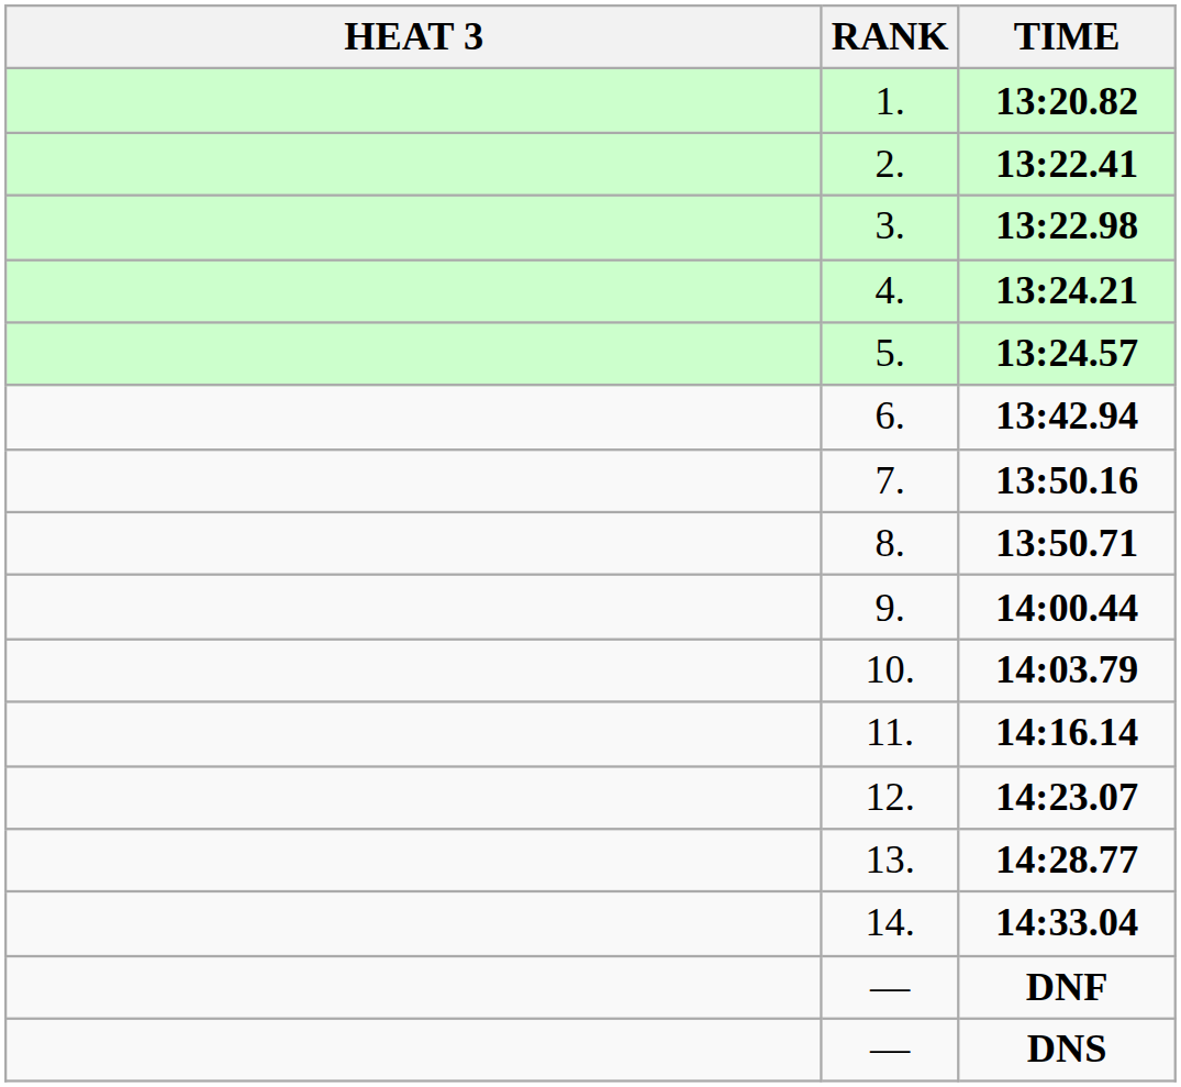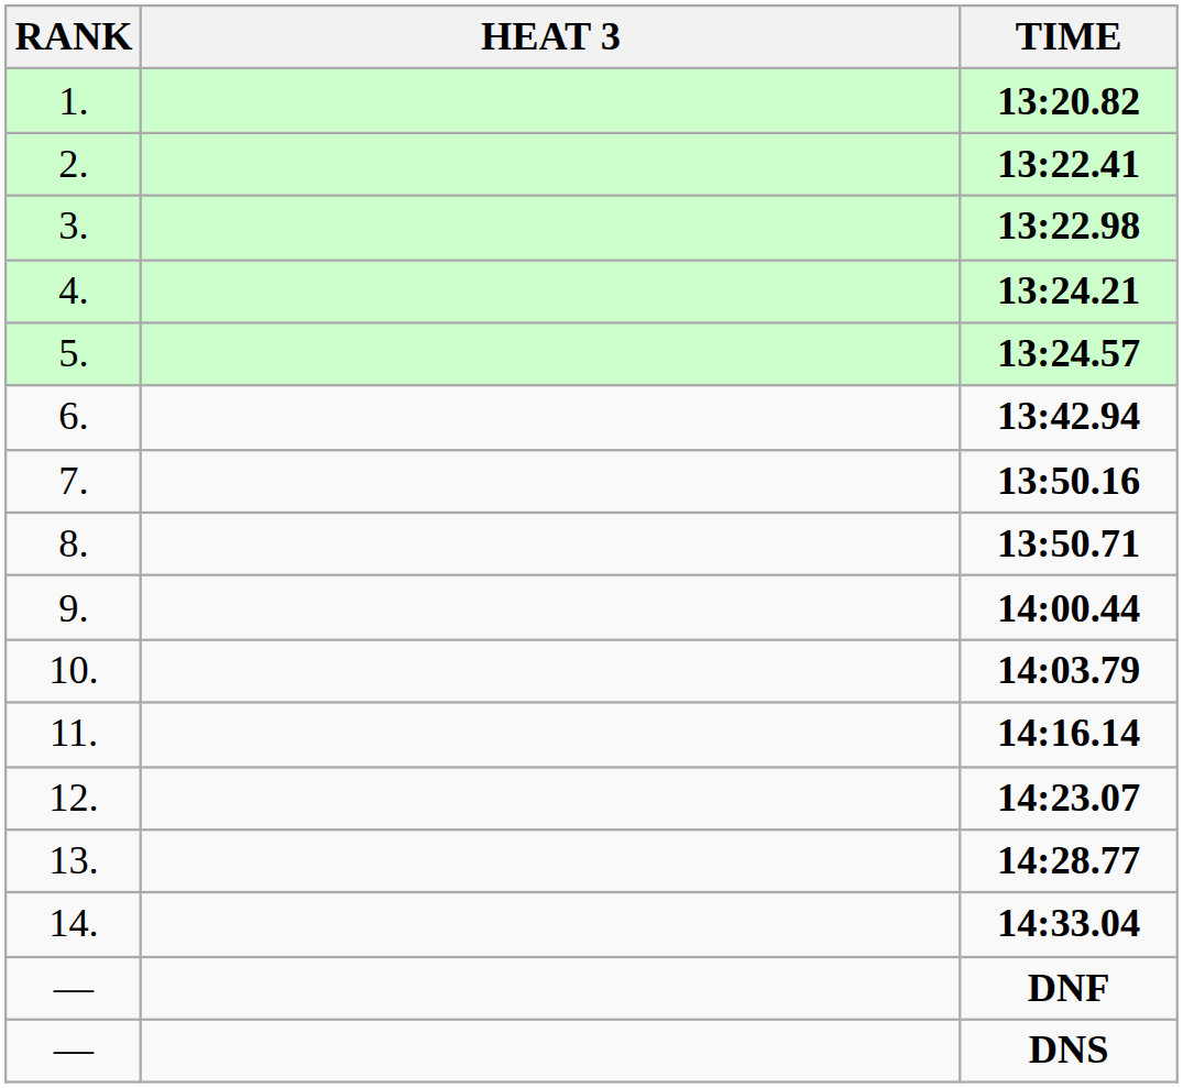 <table class="wikitable" style="border-collapse: collapse; font-size: 100%;">
 <tr>
+<th>RANK</th>
 <th style="width: 20em">HEAT 3</th>
-<th>RANK</th>
 <th style="width: 5em">TIME</th>
 </tr>
 <tr style="background:#ccffcc;">
+<td align="center">1.</td>
 <td></td>
-<td align="center">1.</td>
 <td align="center"><strong>13:20.82</strong></td>
 </tr>
 <tr style="background:#ccffcc;">
+<td align="center">2.</td>
 <td></td>
-<td align="center">2.</td>
 <td align="center"><strong>13:22.41</strong></td>
 </tr>
 <tr style="background:#ccffcc;">
+<td align="center">3.</td>
 <td></td>
-<td align="center">3.</td>
 <td align="center"><strong>13:22.98</strong></td>
 </tr>
 <tr style="background:#ccffcc;">
+<td align="center">4.</td>
 <td></td>
-<td align="center">4.</td>
 <td align="center"><strong>13:24.21</strong></td>
 </tr>
 <tr style="background:#ccffcc;">
+<td align="center">5.</td>
 <td></td>
-<td align="center">5.</td>
 <td align="center"><strong>13:24.57</strong></td>
 </tr>
 <tr>
+<td align="center">6.</td>
 <td></td>
-<td align="center">6.</td>
 <td align="center"><strong>13:42.94</strong></td>
 </tr>
 <tr>
+<td align="center">7.</td>
 <td></td>
-<td align="center">7.</td>
 <td align="center"><strong>13:50.16</strong></td>
 </tr>
 <tr>
+<td align="center">8.</td>
 <td></td>
-<td align="center">8.</td>
 <td align="center"><strong>13:50.71</strong></td>
 </tr>
 <tr>
+<td align="center">9.</td>
 <td></td>
-<td align="center">9.</td>
 <td align="center"><strong>14:00.44</strong></td>
 </tr>
 <tr>
+<td align="center">10.</td>
 <td></td>
-<td align="center">10.</td>
 <td align="center"><strong>14:03.79</strong></td>
 </tr>
 <tr>
+<td align="center">11.</td>
 <td></td>
-<td align="center">11.</td>
 <td align="center"><strong>14:16.14</strong></td>
 </tr>
 <tr>
+<td align="center">12.</td>
 <td></td>
-<td align="center">12.</td>
 <td align="center"><strong>14:23.07</strong></td>
 </tr>
 <tr>
+<td align="center">13.</td>
 <td></td>
-<td align="center">13.</td>
 <td align="center"><strong>14:28.77</strong></td>
 </tr>
 <tr>
+<td align="center">14.</td>
 <td></td>
-<td align="center">14.</td>
 <td align="center"><strong>14:33.04</strong></td>
 </tr>
 <tr>
+<td align="center">—</td>
 <td></td>
-<td align="center">—</td>
 <td align="center"><strong>DNF</strong></td>
 </tr>
 <tr>
+<td align="center">—</td>
 <td></td>
-<td align="center">—</td>
 <td align="center"><strong>DNS</strong></td>
 </tr>
 </table>
